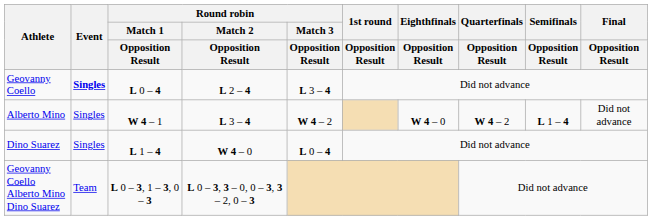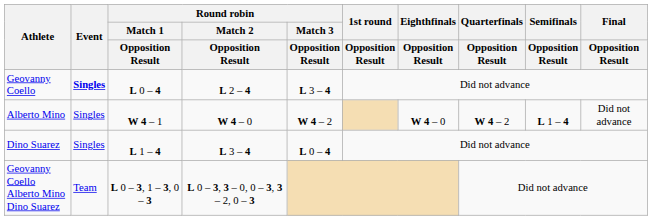 <table class="wikitable" border="1" style="font-size:90%">
 <tr>
 <th rowspan=3>Athlete</th>
 <th rowspan=3>Event</th>
 <th colspan=3>Round robin</th>
 <th rowspan=2>1st round</th>
 <th rowspan=2>Eighthfinals</th>
 <th rowspan=2>Quarterfinals</th>
 <th rowspan=2>Semifinals</th>
 <th rowspan=2>Final</th>
 </tr>
 <tr>
 <th>Match 1</th>
 <th>Match 2</th>
 <th>Match 3</th>
 </tr>
 <tr>
 <th>Opposition<br>Result</th>
 <th>Opposition<br>Result</th>
 <th>Opposition<br>Result</th>
 <th>Opposition<br>Result</th>
 <th>Opposition<br>Result</th>
 <th>Opposition<br>Result</th>
 <th>Opposition<br>Result</th>
 <th>Opposition<br>Result</th>
 </tr>
 <tr>
 <td><a href='#'>Geovanny Coello</a></td>
 <td><strong><a href='#'>Singles</a></strong></td>
 <td align=center><br><strong>L</strong> 0 – <strong>4</strong></td>
 <td align=center><br><strong>L</strong> 2 – <strong>4</strong></td>
 <td align=center><br><strong>L</strong> 3 – <strong>4</strong></td>
 <td align="center" colspan="7">Did not advance</td>
 </tr>
 <tr>
 <td><a href='#'>Alberto Mino</a></td>
 <td><a href='#'>Singles</a></td>
 <td align=center><br><strong>W</strong> <strong>4</strong> – 1</td>
-<td align=center><br><strong>L</strong> 3 – <strong>4</strong></td>
+<td align=center><br><strong>W</strong> <strong>4</strong> – 0</td>
 <td align=center><br><strong>W</strong> <strong>4</strong> – 2</td>
 <td align=center bgcolor=wheat></td>
 <td align=center><br><strong>W</strong> <strong>4</strong> – 0</td>
 <td align=center><br><strong>W</strong> <strong>4</strong> – 2</td>
 <td align=center><br><strong>L</strong> 1 – <strong>4</strong><br></td>
 <td align="center" colspan="7">Did not advance</td>
 </tr>
 <tr>
 <td><a href='#'>Dino Suarez</a></td>
 <td><a href='#'>Singles</a></td>
 <td align=center><br><strong>L</strong> 1 – <strong>4</strong></td>
-<td align=center><br><strong>W</strong> <strong>4</strong> – 0</td>
+<td align=center><br><strong>L</strong> 3 – <strong>4</strong></td>
 <td align=center><br><strong>L</strong> 0 – <strong>4</strong></td>
 <td align="center" colspan="7">Did not advance</td>
 </tr>
 <tr>
 <td><a href='#'>Geovanny Coello</a><br><a href='#'>Alberto Mino</a><br><a href='#'>Dino Suarez</a></td>
 <td><a href='#'>Team</a></td>
 <td align=center><br><strong>L</strong> 0 – <strong>3</strong>, 1 – <strong>3</strong>, 0 – <strong>3</strong></td>
 <td align=center><br><strong>L</strong> 0 – <strong>3</strong>, <strong>3</strong> – 0, 0 – <strong>3</strong>, <strong>3</strong> – 2, 0 – <strong>3</strong></td>
 <td align=center bgcolor=wheat colspan=3></td>
 <td align="center" colspan="7">Did not advance</td>
 </tr>
 </table>
